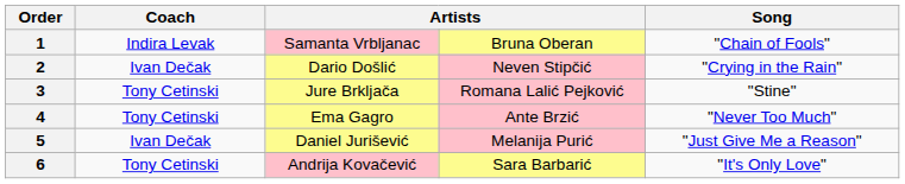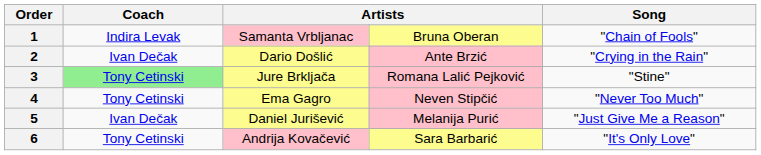 <table class="wikitable" style="text-align:center; line-height:17px; width:70%;">
 <tr>
 <th width="05%">Order</th>
 <th width="15%">Coach</th>
 <th colspan="2" width="30%">Artists</th>
 <th width="20%">Song</th>
 </tr>
 <tr>
 <th scope="col">1</th>
 <td><a href='#'>Indira Levak</a></td>
 <td style="background:pink">Samanta Vrbljanac</td>
 <td style="background:#fdfc8f">Bruna Oberan</td>
 <td>"<a href='#'>Chain of Fools</a>"</td>
 </tr>
 <tr>
 <th scope="col">2</th>
 <td><a href='#'>Ivan Dečak</a></td>
 <td style="background:#fdfc8f">Dario Došlić</td>
-<td style="background:pink">Neven Stipčić</td>
+<td style="background:pink">Ante Brzić</td>
 <td>"<a href='#'>Crying in the Rain</a>"</td>
 </tr>
 <tr>
 <th scope="col">3</th>
-<td><a href='#'>Tony Cetinski</a></td>
+<td style="background: lightgreen;"><a href='#'>Tony Cetinski</a></td>
 <td style="background:#fdfc8f">Jure Brkljača</td>
 <td style="background:pink">Romana Lalić Pejković</td>
 <td>"Stine"</td>
 </tr>
 <tr>
 <th scope="col">4</th>
 <td><a href='#'>Tony Cetinski</a></td>
 <td style="background:#fdfc8f">Ema Gagro</td>
-<td style="background:pink">Ante Brzić</td>
+<td style="background:pink">Neven Stipčić</td>
 <td>"<a href='#'>Never Too Much</a>"</td>
 </tr>
 <tr>
 <th scope="col">5</th>
 <td><a href='#'>Ivan Dečak</a></td>
 <td style="background:#fdfc8f">Daniel Jurišević</td>
 <td style="background:pink">Melanija Purić</td>
 <td>"<a href='#'>Just Give Me a Reason</a>"</td>
 </tr>
 <tr>
 <th scope="col">6</th>
 <td><a href='#'>Tony Cetinski</a></td>
 <td style="background:pink">Andrija Kovačević</td>
 <td style="background:#fdfc8f">Sara Barbarić</td>
 <td>"<a href='#'>It's Only Love</a>"</td>
 </tr>
 </table>
